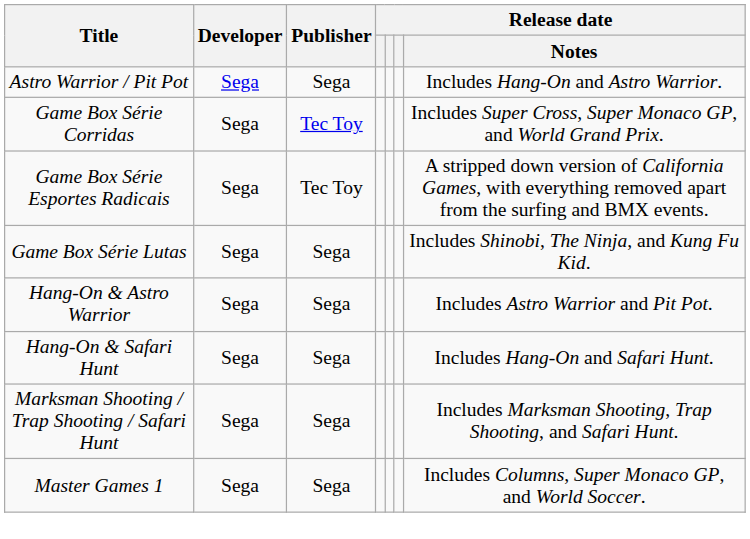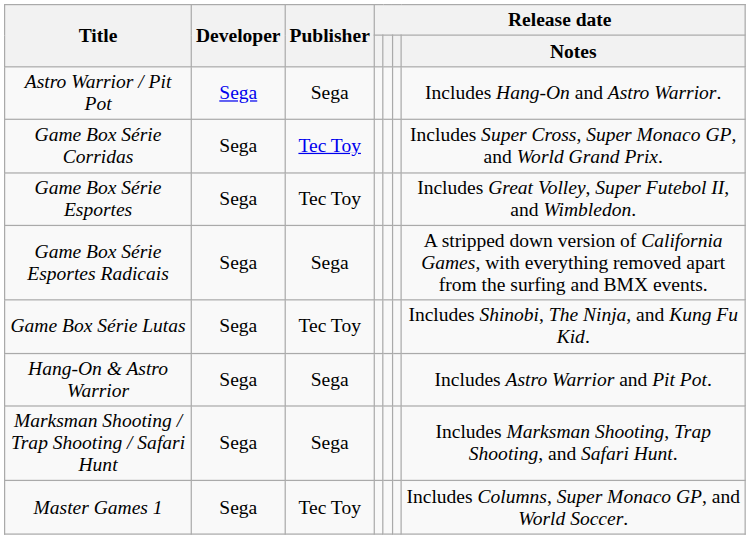 <table class="wikitable sortable" style="text-align:center; width:auto;">
 <tr>
 <th rowspan="2">Title</th>
 <th rowspan="2">Developer</th>
 <th rowspan="2">Publisher</th>
 <th colspan="4">Release date</th>
 </tr>
 <tr>
 <th></th>
 <th></th>
 <th></th>
 <th>Notes</th>
 </tr>
 <tr>
 <td><em>Astro Warrior / Pit Pot</em></td>
 <td><a href='#'>Sega</a></td>
 <td>Sega</td>
 <td></td>
 <td></td>
 <td></td>
 <td>Includes <em>Hang-On</em> and <em>Astro Warrior</em>.</td>
 </tr>
 <tr>
 <td><em>Game Box Série Corridas</em></td>
 <td>Sega</td>
 <td><a href='#'>Tec Toy</a></td>
 <td></td>
 <td></td>
 <td></td>
 <td>Includes <em>Super Cross</em>, <em>Super Monaco GP</em>, and <em>World Grand Prix</em>.</td>
 </tr>
 <tr>
+<td><em>Game Box Série Esportes</em></td>
+<td>Sega</td>
+<td>Tec Toy</td>
+<td></td>
+<td></td>
+<td></td>
+<td>Includes <em>Great Volley</em>, <em>Super Futebol II</em>, and <em>Wimbledon</em>.</td>
+</tr>
+<tr>
 <td><em>Game Box Série Esportes Radicais</em></td>
 <td>Sega</td>
-<td>Tec Toy</td>
+<td>Sega</td>
 <td></td>
 <td></td>
 <td></td>
 <td>A stripped down version of <em>California Games</em>, with everything removed apart from the surfing and BMX events.</td>
 </tr>
 <tr>
 <td><em>Game Box Série Lutas</em></td>
 <td>Sega</td>
-<td>Sega</td>
+<td>Tec Toy</td>
 <td></td>
 <td></td>
 <td></td>
 <td>Includes <em>Shinobi</em>, <em>The Ninja</em>, and <em>Kung Fu Kid</em>.</td>
 </tr>
 <tr>
 <td><em>Hang-On & Astro Warrior</em></td>
 <td>Sega</td>
 <td>Sega</td>
 <td></td>
 <td></td>
 <td></td>
 <td>Includes <em>Astro Warrior</em> and <em>Pit Pot</em>.</td>
 </tr>
 <tr>
-<td><em>Hang-On & Safari Hunt</em></td>
-<td>Sega</td>
-<td>Sega</td>
-<td></td>
-<td></td>
-<td></td>
-<td>Includes <em>Hang-On</em> and <em>Safari Hunt</em>.</td>
-</tr>
-<tr>
 <td><em>Marksman Shooting / Trap Shooting / Safari Hunt</em></td>
 <td>Sega</td>
 <td>Sega</td>
 <td></td>
 <td></td>
 <td></td>
 <td>Includes <em>Marksman Shooting</em>, <em>Trap Shooting</em>, and <em>Safari Hunt</em>.</td>
 </tr>
 <tr>
 <td><em>Master Games 1</em></td>
 <td>Sega</td>
-<td>Sega</td>
+<td>Tec Toy</td>
 <td></td>
 <td></td>
 <td></td>
 <td>Includes <em>Columns</em>, <em>Super Monaco GP</em>, and <em>World Soccer</em>.</td>
 </tr>
 </table>
